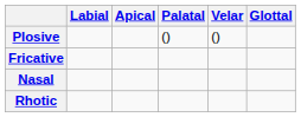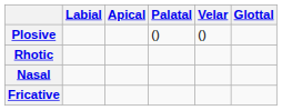 <table class="wikitable">
 <tr>
 <th></th>
 <th><a href='#'>Labial</a></th>
 <th><a href='#'>Apical</a></th>
 <th><a href='#'>Palatal</a></th>
 <th><a href='#'>Velar</a></th>
 <th><a href='#'>Glottal</a></th>
 </tr>
 <tr>
 <th><a href='#'>Plosive</a></th>
 <td>   </td>
 <td></td>
 <td>()</td>
 <td>   ()</td>
 <td></td>
 </tr>
 <tr>
-<th><a href='#'>Fricative</a></th>
+<th><a href='#'>Rhotic</a></th>
 <td></td>
 <td></td>
 <td></td>
 <td></td>
 <td></td>
 </tr>
 <tr>
 <th><a href='#'>Nasal</a></th>
 <td></td>
 <td></td>
 <td></td>
 <td></td>
 <td></td>
 </tr>
 <tr>
-<th><a href='#'>Rhotic</a></th>
+<th><a href='#'>Fricative</a></th>
 <td></td>
 <td></td>
 <td></td>
 <td></td>
 <td></td>
 </tr>
 </table>
